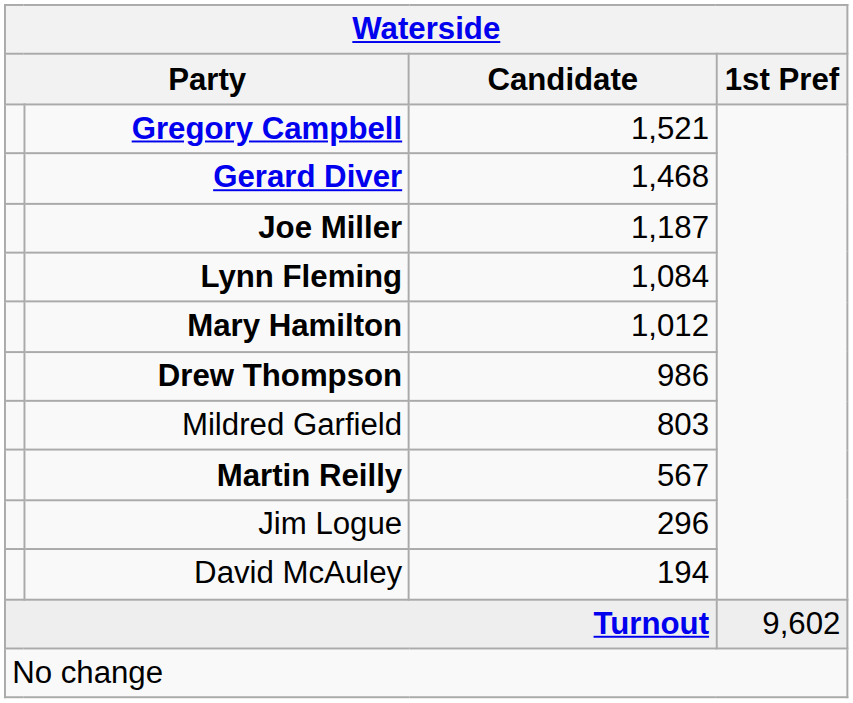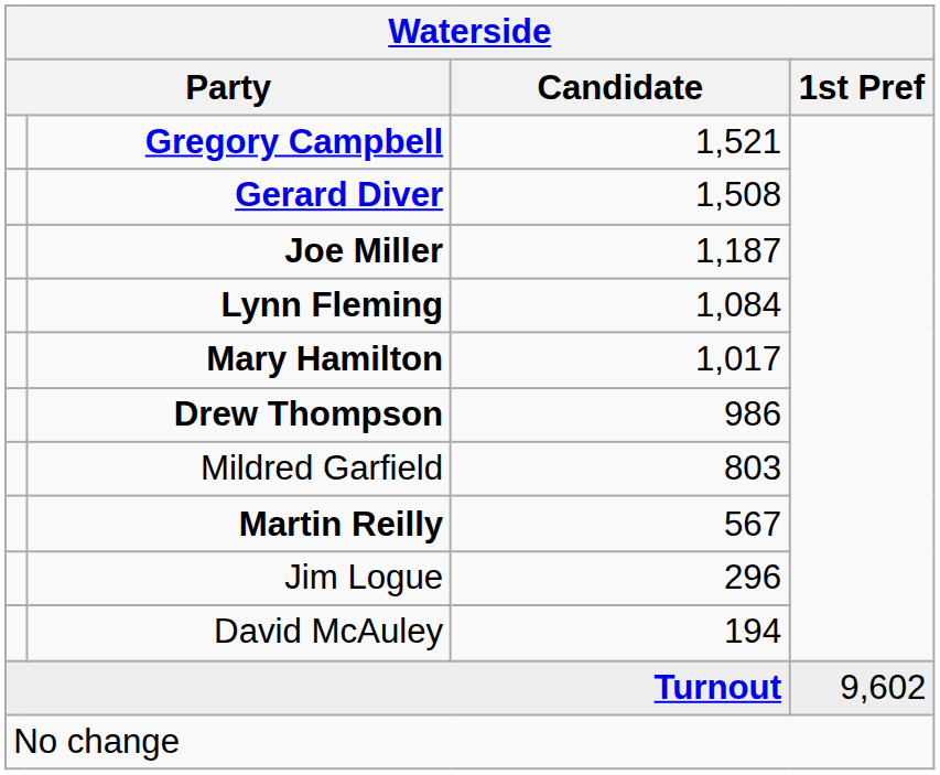 <table class="wikitable">
 <tr>
 <th colspan="4" align="center"><a href='#'>Waterside</a></th>
 </tr>
 <tr>
 <th colspan="2" align="center" width=200>Party</th>
 <th width=150>Candidate</th>
 <th width=60>1st Pref</th>
 </tr>
 <tr>
 <td></td>
 <td align="right"><strong><a href='#'>Gregory Campbell</a></strong></td>
 <td align="right">1,521</td>
 </tr>
 <tr>
 <td></td>
 <td align="right"><strong><a href='#'>Gerard Diver</a></strong></td>
-<td align="right">1,468</td>
+<td align="right">1,508</td>
 </tr>
 <tr>
 <td></td>
 <td align="right"><strong>Joe Miller</strong></td>
 <td align="right">1,187</td>
 </tr>
 <tr>
 <td></td>
 <td align="right"><strong>Lynn Fleming</strong></td>
 <td align="right">1,084</td>
 </tr>
 <tr>
 <td></td>
 <td align="right"><strong>Mary Hamilton</strong></td>
-<td align="right">1,012</td>
+<td align="right">1,017</td>
 </tr>
 <tr>
 <td></td>
 <td align="right"><strong>Drew Thompson</strong></td>
 <td align="right">986</td>
 </tr>
 <tr>
 <td></td>
 <td align="right">Mildred Garfield</td>
 <td align="right">803</td>
 </tr>
 <tr>
 <td></td>
 <td align="right"><strong>Martin Reilly</strong></td>
 <td align="right">567</td>
 </tr>
 <tr>
 <td></td>
 <td align="right">Jim Logue</td>
 <td align="right">296</td>
 </tr>
 <tr>
 <td></td>
 <td align="right">David McAuley</td>
 <td align="right">194</td>
 </tr>
 <tr bgcolor="EEEEEE">
 <td colspan=3 align="right"><strong><a href='#'>Turnout</a></strong></td>
 <td align="right">9,602</td>
 </tr>
 <tr>
 <td colspan=4>No change</td>
 </tr>
 </table>
